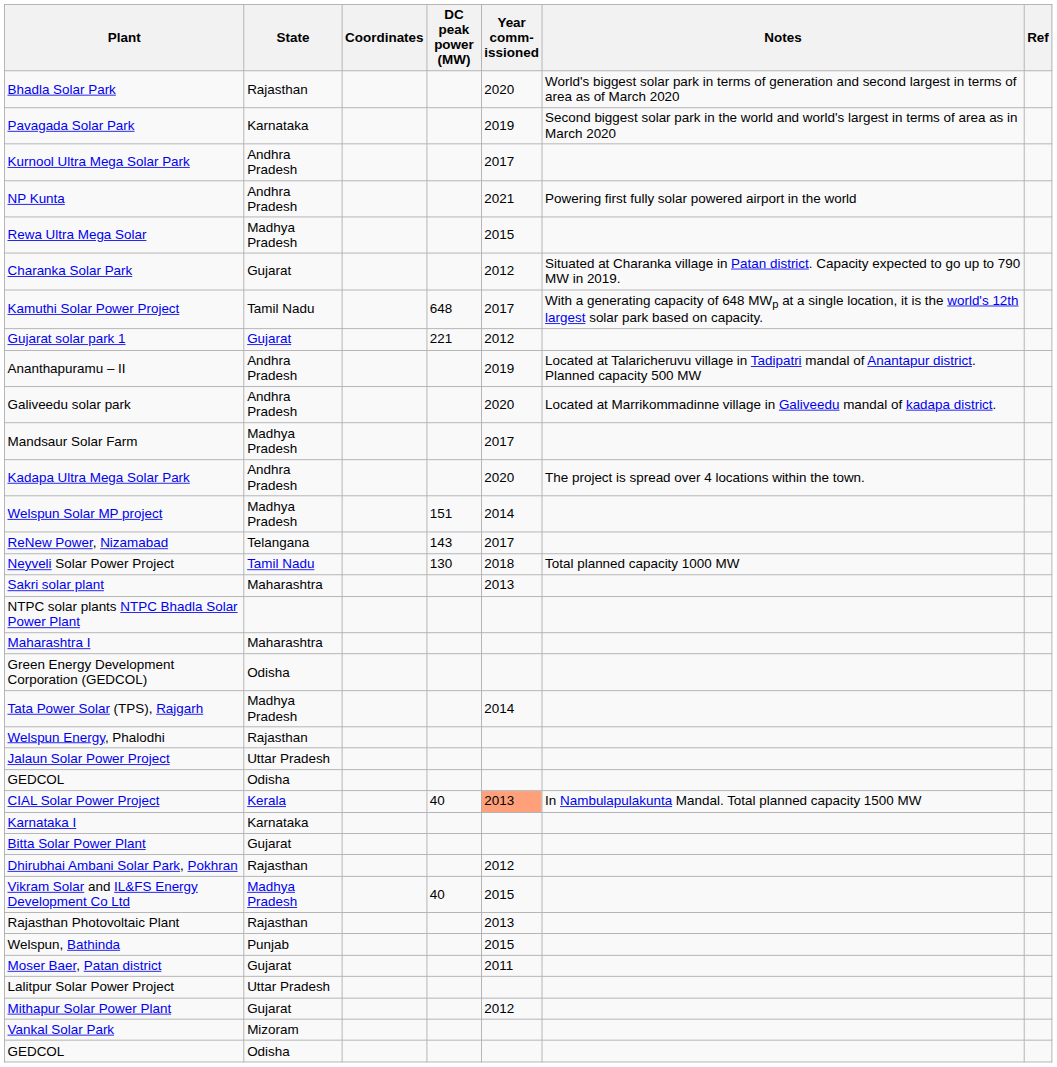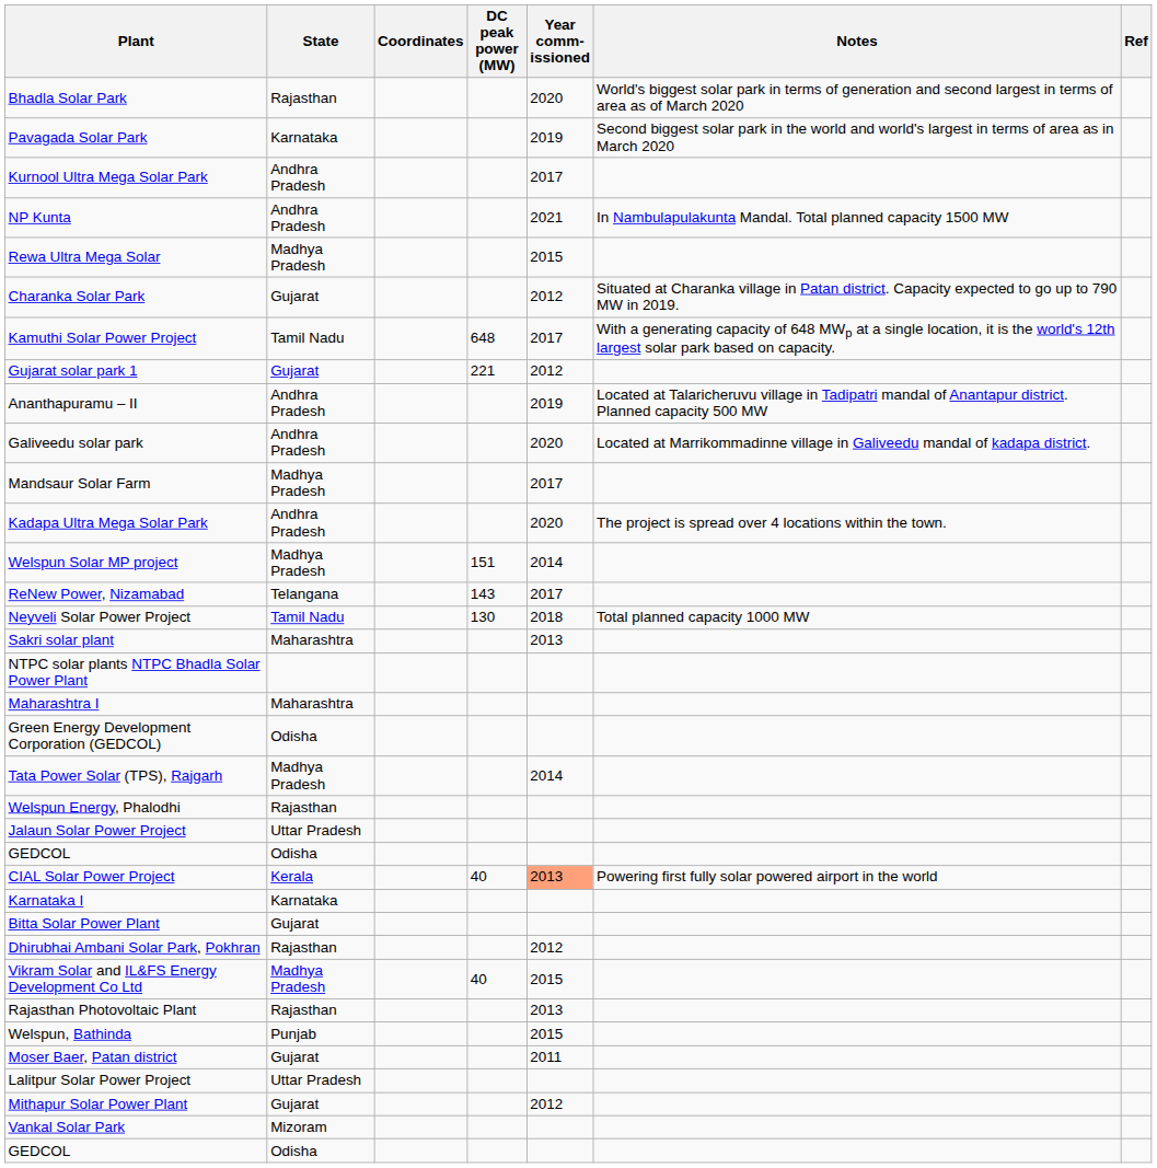 <table class="wikitable sortable">
 <tr>
 <th>Plant</th>
 <th>State</th>
 <th>Coordinates</th>
 <th>DC peak<br>power<br>(MW)</th>
 <th>Year<br>comm-<br>issioned</th>
 <th class=unsortable>Notes</th>
 <th class=unsortable>Ref</th>
 </tr>
 <tr>
 <td><a href='#'>Bhadla Solar Park</a></td>
 <td>Rajasthan</td>
 <td></td>
 <td></td>
 <td>2020</td>
 <td>World's biggest solar park in terms of generation and second largest in terms of area as of March 2020</td>
 <td></td>
 </tr>
 <tr>
 <td><a href='#'>Pavagada Solar Park</a></td>
 <td>Karnataka</td>
 <td></td>
 <td></td>
 <td>2019</td>
 <td>Second biggest solar park in the world and world's largest in terms of area as in March 2020</td>
 <td></td>
 </tr>
 <tr>
 <td><a href='#'>Kurnool Ultra Mega Solar Park</a></td>
 <td>Andhra Pradesh</td>
 <td></td>
 <td></td>
 <td>2017</td>
 <td></td>
 <td></td>
 </tr>
 <tr>
 <td><a href='#'>NP Kunta</a></td>
 <td>Andhra Pradesh</td>
 <td></td>
 <td></td>
 <td>2021</td>
-<td>Powering first fully solar powered airport in the world  </td>
+<td>In <a href='#'>Nambulapulakunta</a> Mandal. Total planned capacity 1500 MW</td>
 <td></td>
 </tr>
 <tr>
 <td><a href='#'>Rewa Ultra Mega Solar</a></td>
 <td>Madhya Pradesh</td>
 <td></td>
 <td></td>
 <td>2015</td>
 <td></td>
 <td></td>
 </tr>
 <tr>
 <td><a href='#'>Charanka Solar Park</a></td>
 <td>Gujarat</td>
 <td></td>
 <td></td>
 <td>2012</td>
 <td>Situated at Charanka village in <a href='#'>Patan district</a>. Capacity expected to go up to 790 MW in 2019.</td>
 <td></td>
 </tr>
 <tr>
 <td><a href='#'>Kamuthi Solar Power Project</a></td>
 <td>Tamil Nadu</td>
 <td><small></small></td>
 <td>648</td>
 <td>2017</td>
 <td>With a generating capacity of 648 MW<sub>p</sub> at a single location, it is the <a href='#'>world's 12th largest</a> solar park based on capacity.</td>
 <td></td>
 </tr>
 <tr>
 <td><a href='#'>Gujarat solar park 1</a></td>
 <td><a href='#'>Gujarat</a></td>
 <td></td>
 <td>221</td>
 <td> 2012</td>
 <td></td>
 <td></td>
 </tr>
 <tr>
 <td>Ananthapuramu – II</td>
 <td>Andhra Pradesh</td>
 <td></td>
 <td></td>
 <td>2019</td>
 <td>Located at Talaricheruvu village in <a href='#'>Tadipatri</a> mandal of <a href='#'>Anantapur district</a>. Planned capacity 500 MW</td>
 <td></td>
 </tr>
 <tr>
 <td>Galiveedu solar park</td>
 <td>Andhra Pradesh</td>
 <td></td>
 <td></td>
 <td>2020</td>
 <td>Located at Marrikommadinne village in <a href='#'>Galiveedu</a> mandal of <a href='#'>kadapa district</a>.</td>
 <td></td>
 </tr>
 <tr>
 <td>Mandsaur Solar Farm</td>
 <td>Madhya Pradesh</td>
 <td></td>
 <td></td>
 <td>2017</td>
 <td></td>
 <td></td>
 </tr>
 <tr>
 <td><a href='#'>Kadapa Ultra Mega Solar Park</a></td>
 <td>Andhra Pradesh</td>
 <td></td>
 <td></td>
 <td>2020</td>
 <td>The project is spread over 4 locations within the town.</td>
 <td></td>
 </tr>
 <tr>
 <td><a href='#'>Welspun Solar MP project</a></td>
 <td>Madhya Pradesh</td>
 <td></td>
 <td>151</td>
 <td>2014</td>
 <td></td>
 <td></td>
 </tr>
 <tr>
 <td><a href='#'>ReNew Power</a>, <a href='#'>Nizamabad</a></td>
 <td>Telangana</td>
 <td></td>
 <td>143</td>
 <td>2017</td>
 <td></td>
 <td></td>
 </tr>
 <tr>
 <td><a href='#'>Neyveli</a> Solar Power Project</td>
 <td><a href='#'>Tamil Nadu</a></td>
 <td></td>
 <td>130</td>
 <td> 2018</td>
 <td>Total planned capacity 1000 MW</td>
 <td></td>
 </tr>
 <tr>
 <td><a href='#'>Sakri solar plant</a></td>
 <td>Maharashtra</td>
 <td></td>
 <td></td>
 <td>2013</td>
 <td></td>
 <td></td>
 </tr>
 <tr>
 <td>NTPC solar plants <a href='#'>NTPC Bhadla Solar Power Plant</a></td>
 <td></td>
 <td></td>
 <td></td>
 <td></td>
 <td></td>
 <td></td>
 </tr>
 <tr>
 <td><a href='#'>Maharashtra I</a></td>
 <td>Maharashtra</td>
 <td></td>
 <td></td>
 <td></td>
 <td></td>
 <td></td>
 </tr>
 <tr>
 <td>Green Energy Development Corporation (GEDCOL)</td>
 <td>Odisha</td>
 <td></td>
 <td></td>
 <td></td>
 <td></td>
 <td></td>
 </tr>
 <tr>
 <td><a href='#'>Tata Power Solar</a> (TPS), <a href='#'>Rajgarh</a></td>
 <td>Madhya Pradesh</td>
 <td></td>
 <td></td>
 <td>2014</td>
 <td></td>
 <td></td>
 </tr>
 <tr>
 <td><a href='#'>Welspun Energy</a>, Phalodhi</td>
 <td>Rajasthan</td>
 <td></td>
 <td></td>
 <td></td>
 <td></td>
 <td></td>
 </tr>
 <tr>
 <td><a href='#'>Jalaun Solar Power Project</a></td>
 <td>Uttar Pradesh</td>
 <td></td>
 <td></td>
 <td></td>
 <td></td>
 <td></td>
 </tr>
 <tr>
 <td>GEDCOL</td>
 <td>Odisha</td>
 <td></td>
 <td></td>
 <td></td>
 <td></td>
 <td></td>
 </tr>
 <tr>
 <td><a href='#'>CIAL Solar Power Project</a></td>
 <td><a href='#'>Kerala</a></td>
 <td></td>
 <td>40</td>
 <td style="background: lightsalmon;">2013</td>
-<td>In <a href='#'>Nambulapulakunta</a> Mandal. Total planned capacity 1500 MW</td>
+<td>Powering first fully solar powered airport in the world  </td>
 <td></td>
 </tr>
 <tr>
 <td><a href='#'>Karnataka I</a></td>
 <td>Karnataka</td>
 <td></td>
 <td></td>
 <td></td>
 <td></td>
 <td></td>
 </tr>
 <tr>
 <td><a href='#'>Bitta Solar Power Plant</a></td>
 <td>Gujarat</td>
 <td></td>
 <td></td>
 <td></td>
 <td></td>
 <td></td>
 </tr>
 <tr>
 <td><a href='#'>Dhirubhai Ambani Solar Park</a>, <a href='#'>Pokhran</a></td>
 <td>Rajasthan</td>
 <td></td>
 <td></td>
 <td>2012</td>
 <td></td>
 <td></td>
 </tr>
 <tr>
 <td><a href='#'>Vikram Solar</a> and <a href='#'>IL&FS Energy Development Co Ltd</a></td>
 <td><a href='#'>Madhya Pradesh</a></td>
 <td></td>
 <td>40</td>
 <td> 2015</td>
 <td></td>
 <td></td>
 </tr>
 <tr>
 <td>Rajasthan Photovoltaic Plant</td>
 <td>Rajasthan</td>
 <td></td>
 <td></td>
 <td>2013</td>
 <td></td>
 <td></td>
 </tr>
 <tr>
 <td>Welspun, <a href='#'>Bathinda</a></td>
 <td>Punjab</td>
 <td></td>
 <td></td>
 <td>2015</td>
 <td></td>
 <td></td>
 </tr>
 <tr>
 <td><a href='#'>Moser Baer</a>, <a href='#'>Patan district</a></td>
 <td>Gujarat</td>
 <td></td>
 <td></td>
 <td>2011</td>
 <td></td>
 <td></td>
 </tr>
 <tr>
 <td>Lalitpur Solar Power Project</td>
 <td>Uttar Pradesh</td>
 <td></td>
 <td></td>
 <td></td>
 <td></td>
 <td></td>
 </tr>
 <tr>
 <td><a href='#'>Mithapur Solar Power Plant</a></td>
 <td>Gujarat</td>
 <td></td>
 <td></td>
 <td>2012</td>
 <td></td>
 <td></td>
 </tr>
 <tr>
 <td><a href='#'>Vankal Solar Park</a></td>
 <td>Mizoram</td>
 <td></td>
 <td></td>
 <td></td>
 <td></td>
 <td></td>
 </tr>
 <tr>
 <td>GEDCOL</td>
 <td>Odisha</td>
 <td></td>
 <td></td>
 <td></td>
 <td></td>
 <td></td>
 </tr>
 </table>
